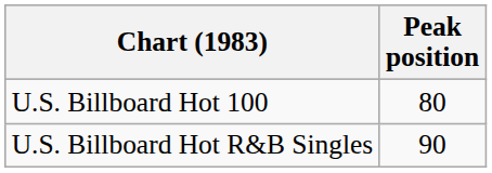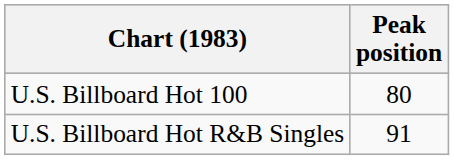 <table class="wikitable sortable">
 <tr>
 <th>Chart (1983)</th>
 <th>Peak<br>position</th>
 </tr>
 <tr>
 <td align="left">U.S. Billboard Hot 100</td>
 <td style="text-align:center;">80</td>
 </tr>
 <tr>
 <td align="left">U.S. Billboard Hot R&B Singles</td>
-<td style="text-align:center;">90</td>
+<td style="text-align:center;">91</td>
 </tr>
 </table>
